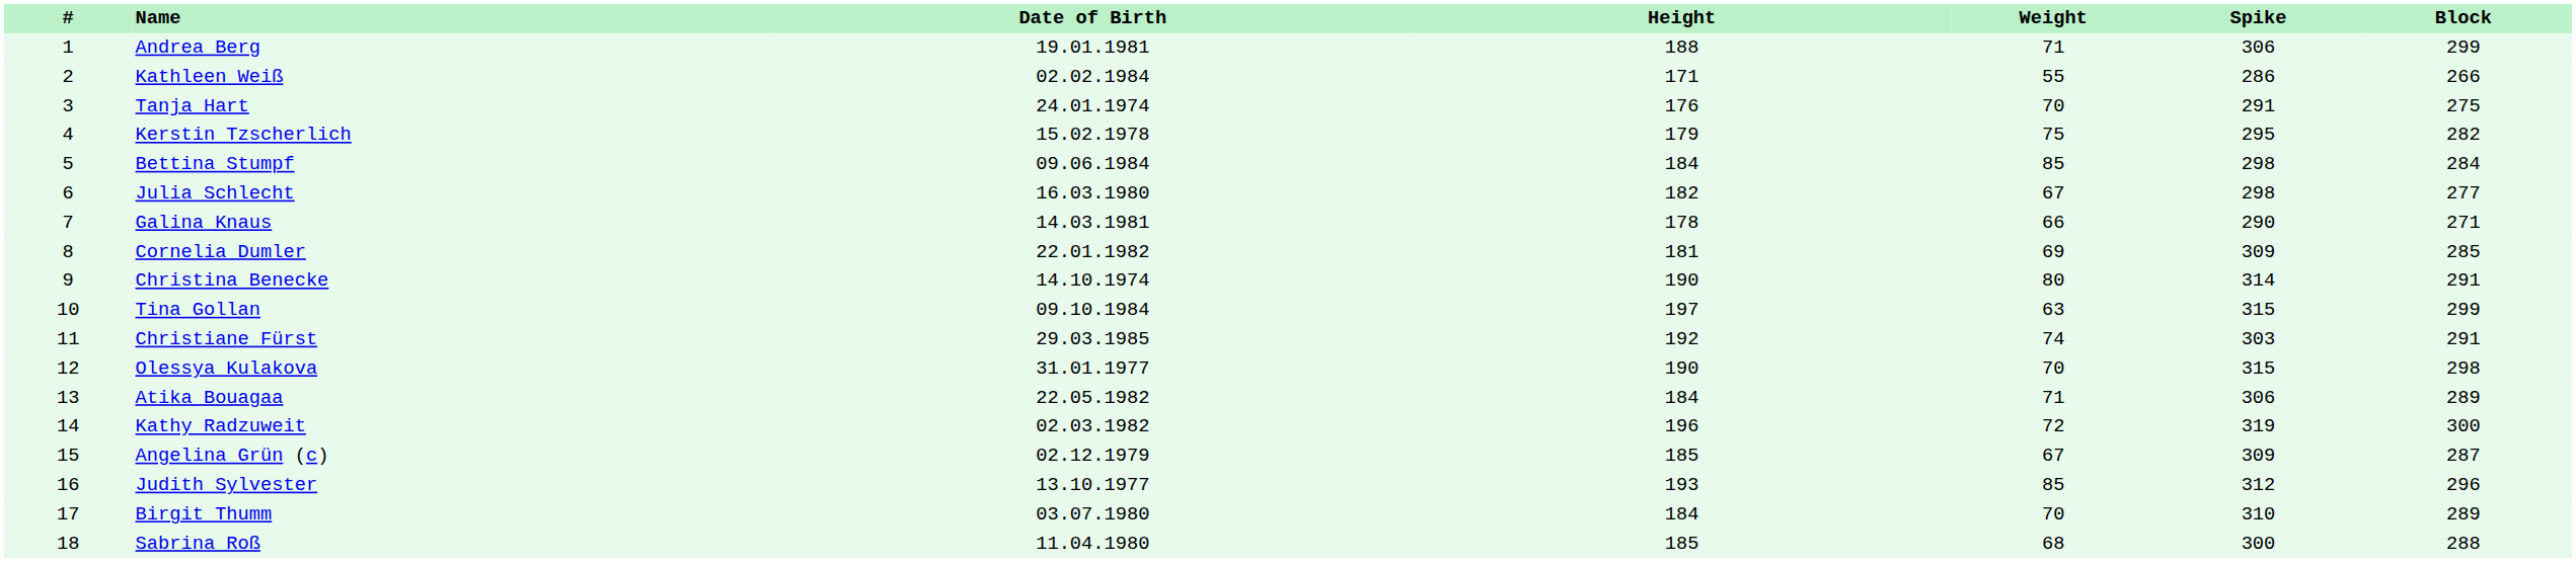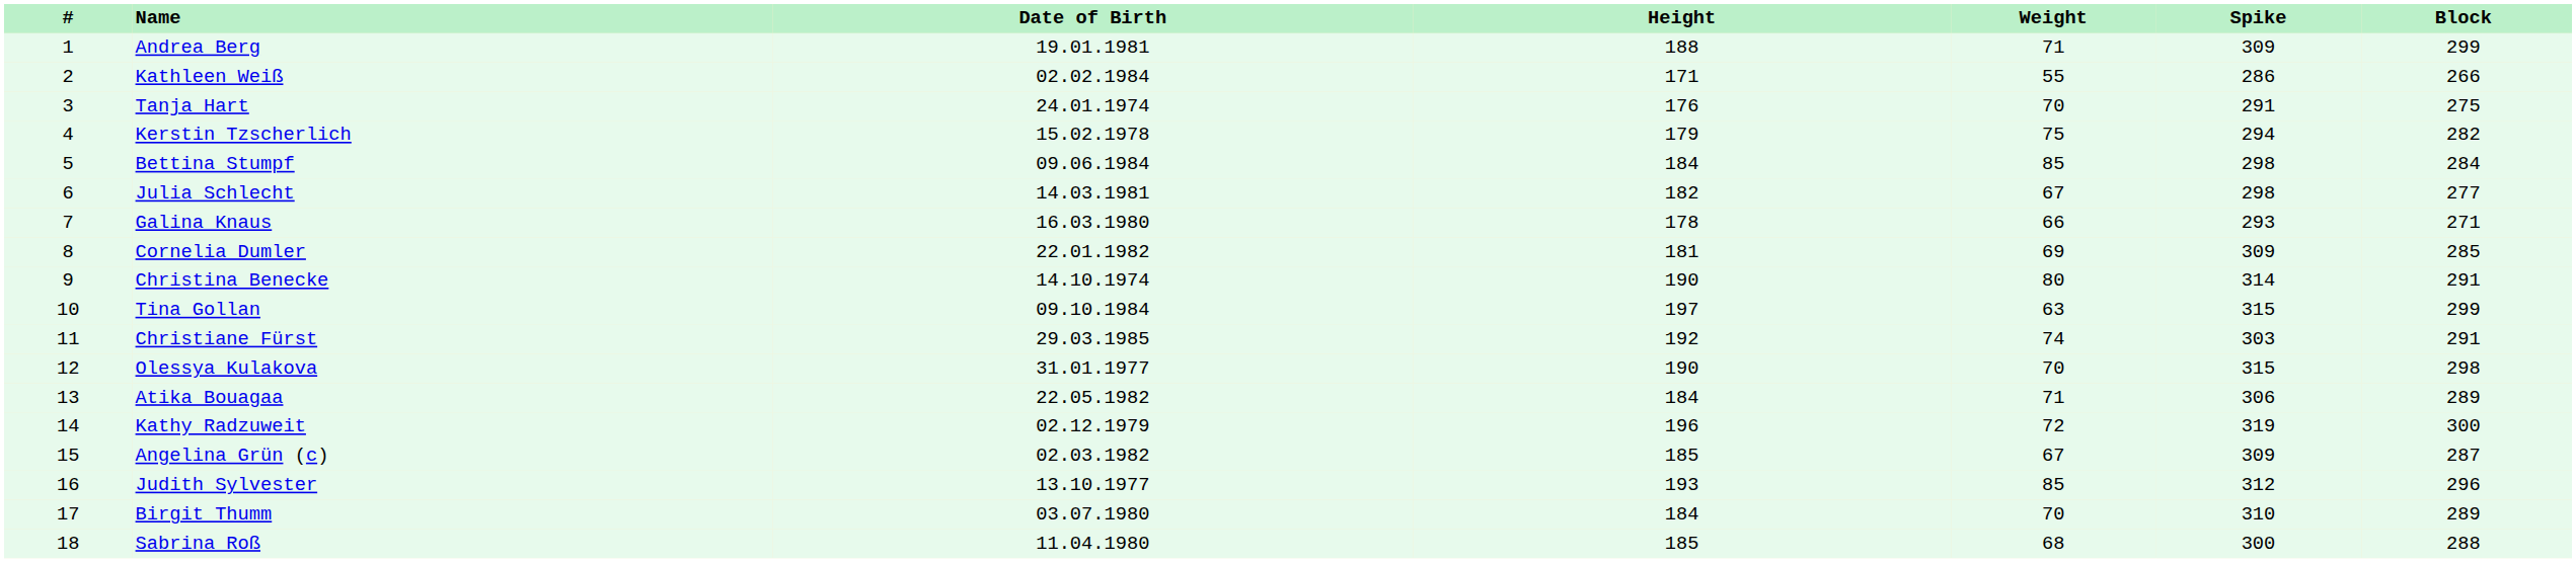 <table border=0 cellpadding=2 cellspacing=0  |- bgcolor=#FFECCE style="text-align:center; font-size:90%;" width=100%>
 <tr bgcolor=#BBF0C9>
 <th width=5%>#</th>
 <th width=25% align=left>Name</th>
 <th width=25%>Date of Birth</th>
 <th width=21%>Height</th>
 <th width=8%>Weight</th>
 <th width=8%>Spike</th>
 <th width=8%>Block</th>
 <th></th>
 </tr>
 <tr bgcolor=#E7FAEC>
 <td>1</td>
 <td align=left><a href='#'>Andrea Berg</a></td>
 <td>19.01.1981</td>
 <td>188</td>
 <td>71</td>
-<td>306</td>
+<td>309</td>
 <td>299</td>
 <td></td>
 </tr>
 <tr bgcolor=#E7FAEC>
 <td>2</td>
 <td align=left><a href='#'>Kathleen Weiß</a></td>
 <td>02.02.1984</td>
 <td>171</td>
 <td>55</td>
 <td>286</td>
 <td>266</td>
 <td></td>
 </tr>
 <tr bgcolor=#E7FAEC>
 <td>3</td>
 <td align=left><a href='#'>Tanja Hart</a></td>
 <td>24.01.1974</td>
 <td>176</td>
 <td>70</td>
 <td>291</td>
 <td>275</td>
 <td></td>
 </tr>
 <tr bgcolor=#E7FAEC>
 <td>4</td>
 <td align=left><a href='#'>Kerstin Tzscherlich</a></td>
 <td>15.02.1978</td>
 <td>179</td>
 <td>75</td>
-<td>295</td>
+<td>294</td>
 <td>282</td>
 <td></td>
 </tr>
 <tr bgcolor=#E7FAEC>
 <td>5</td>
 <td align=left><a href='#'>Bettina Stumpf</a></td>
 <td>09.06.1984</td>
 <td>184</td>
 <td>85</td>
 <td>298</td>
 <td>284</td>
 <td></td>
 </tr>
 <tr bgcolor=#E7FAEC>
 <td>6</td>
 <td align=left><a href='#'>Julia Schlecht</a></td>
-<td>16.03.1980</td>
+<td>14.03.1981</td>
 <td>182</td>
 <td>67</td>
 <td>298</td>
 <td>277</td>
 <td></td>
 </tr>
 <tr bgcolor=#E7FAEC>
 <td>7</td>
 <td align=left><a href='#'>Galina Knaus</a></td>
-<td>14.03.1981</td>
+<td>16.03.1980</td>
 <td>178</td>
 <td>66</td>
-<td>290</td>
+<td>293</td>
 <td>271</td>
 <td></td>
 </tr>
 <tr bgcolor=#E7FAEC>
 <td>8</td>
 <td align=left><a href='#'>Cornelia Dumler</a></td>
 <td>22.01.1982</td>
 <td>181</td>
 <td>69</td>
 <td>309</td>
 <td>285</td>
 <td></td>
 </tr>
 <tr bgcolor=#E7FAEC>
 <td>9</td>
 <td align=left><a href='#'>Christina Benecke</a></td>
 <td>14.10.1974</td>
 <td>190</td>
 <td>80</td>
 <td>314</td>
 <td>291</td>
 <td></td>
 </tr>
 <tr bgcolor=#E7FAEC>
 <td>10</td>
 <td align=left><a href='#'>Tina Gollan</a></td>
 <td>09.10.1984</td>
 <td>197</td>
 <td>63</td>
 <td>315</td>
 <td>299</td>
 <td></td>
 </tr>
 <tr bgcolor=#E7FAEC>
 <td>11</td>
 <td align=left><a href='#'>Christiane Fürst</a></td>
 <td>29.03.1985</td>
 <td>192</td>
 <td>74</td>
 <td>303</td>
 <td>291</td>
 <td></td>
 </tr>
 <tr bgcolor=#E7FAEC>
 <td>12</td>
 <td align=left><a href='#'>Olessya Kulakova</a></td>
 <td>31.01.1977</td>
 <td>190</td>
 <td>70</td>
 <td>315</td>
 <td>298</td>
 <td></td>
 </tr>
 <tr bgcolor=#E7FAEC>
 <td>13</td>
 <td align=left><a href='#'>Atika Bouagaa</a></td>
 <td>22.05.1982</td>
 <td>184</td>
 <td>71</td>
 <td>306</td>
 <td>289</td>
 <td></td>
 </tr>
 <tr bgcolor=#E7FAEC>
 <td>14</td>
 <td align=left><a href='#'>Kathy Radzuweit</a></td>
-<td>02.03.1982</td>
+<td>02.12.1979</td>
 <td>196</td>
 <td>72</td>
 <td>319</td>
 <td>300</td>
 <td></td>
 </tr>
 <tr bgcolor=#E7FAEC>
 <td>15</td>
 <td align=left><a href='#'>Angelina Grün</a> (<a href='#'>c</a>)</td>
-<td>02.12.1979</td>
+<td>02.03.1982</td>
 <td>185</td>
 <td>67</td>
 <td>309</td>
 <td>287</td>
 <td></td>
 </tr>
 <tr bgcolor=#E7FAEC>
 <td>16</td>
 <td align=left><a href='#'>Judith Sylvester</a></td>
 <td>13.10.1977</td>
 <td>193</td>
 <td>85</td>
 <td>312</td>
 <td>296</td>
 <td></td>
 </tr>
 <tr bgcolor=#E7FAEC>
 <td>17</td>
 <td align=left><a href='#'>Birgit Thumm</a></td>
 <td>03.07.1980</td>
 <td>184</td>
 <td>70</td>
 <td>310</td>
 <td>289</td>
 <td></td>
 </tr>
 <tr bgcolor=#E7FAEC>
 <td>18</td>
 <td align=left><a href='#'>Sabrina Roß</a></td>
 <td>11.04.1980</td>
 <td>185</td>
 <td>68</td>
 <td>300</td>
 <td>288</td>
 <td></td>
 </tr>
 </table>
